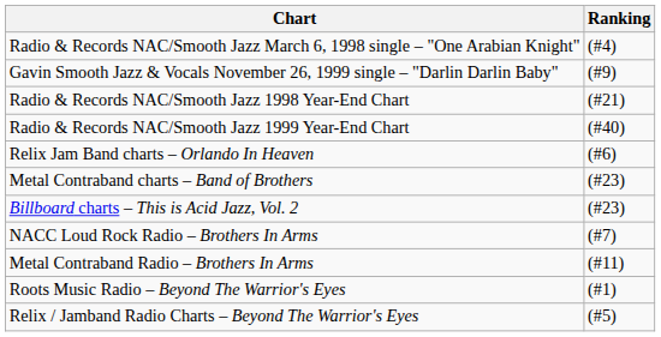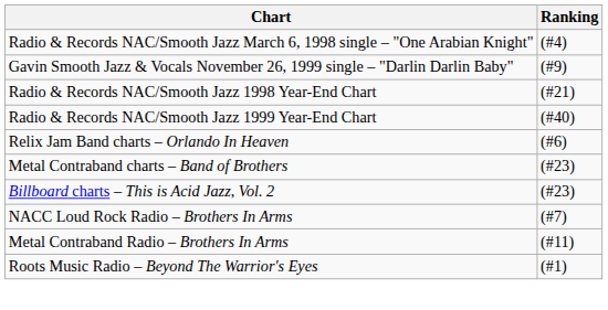 <table class="wikitable">
 <tr>
 <th>Chart</th>
 <th>Ranking</th>
 </tr>
 <tr>
 <td>Radio & Records NAC/Smooth Jazz March 6, 1998 single – "One Arabian Knight"</td>
 <td>(#4)</td>
 </tr>
 <tr>
 <td>Gavin Smooth Jazz & Vocals November 26, 1999 single – "Darlin Darlin Baby"</td>
 <td>(#9)</td>
 </tr>
 <tr>
 <td>Radio & Records NAC/Smooth Jazz 1998 Year-End Chart</td>
 <td>(#21)</td>
 </tr>
 <tr>
 <td>Radio & Records NAC/Smooth Jazz 1999 Year-End Chart</td>
 <td>(#40)</td>
 </tr>
 <tr>
 <td>Relix Jam Band charts – <em>Orlando In Heaven</em></td>
 <td>(#6)</td>
 </tr>
 <tr>
 <td>Metal Contraband charts – <em>Band of Brothers</em></td>
 <td>(#23)</td>
 </tr>
 <tr>
 <td><a href='#'><em>Billboard</em> charts</a> – <em>This is Acid Jazz, Vol. 2</em></td>
 <td>(#23)</td>
 </tr>
 <tr>
 <td>NACC Loud Rock Radio – <em>Brothers In Arms</em></td>
 <td>(#7)</td>
 </tr>
 <tr>
 <td>Metal Contraband Radio – <em>Brothers In Arms</em></td>
 <td>(#11)</td>
 </tr>
 <tr>
 <td>Roots Music Radio – <em>Beyond The Warrior's Eyes</em></td>
 <td>(#1) </td>
 </tr>
-<tr>
-<td>Relix / Jamband Radio Charts – <em>Beyond The Warrior's Eyes</em></td>
-<td>(#5) </td>
-</tr>
 </table>
